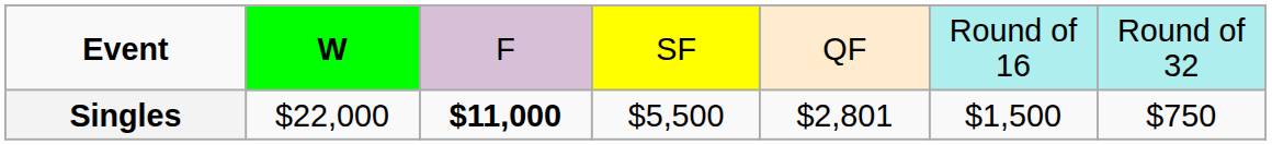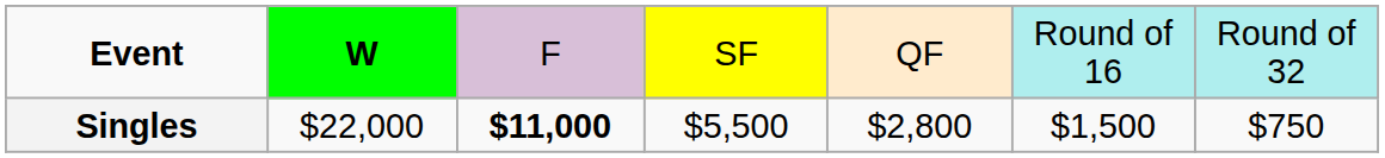 <table class=wikitable style=font-size:95%;text-align:center>
 <tr>
 <td style="width:130px"><strong>Event</strong></td>
 <td style="width:85px; background:lime"><strong>W</strong></td>
 <td style="width:85px; background:thistle">F</td>
 <td style="width:85px; background:#ffff00">SF</td>
 <td style="width:85px; background:#ffebcd">QF</td>
 <td style="width:85px; background:#afeeee">Round of 16</td>
 <td style="width:85px; background:#afeeee">Round of 32</td>
 </tr>
 <tr>
 <th style=background:#f3f3f3>Singles </th>
 <td>$22,000</td>
 <td><strong>$11,000</strong></td>
 <td>$5,500</td>
-<td>$2,801</td>
+<td>$2,800</td>
 <td>$1,500</td>
 <td>$750</td>
 </tr>
 </table>
